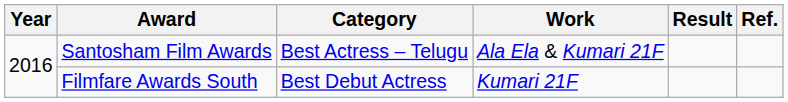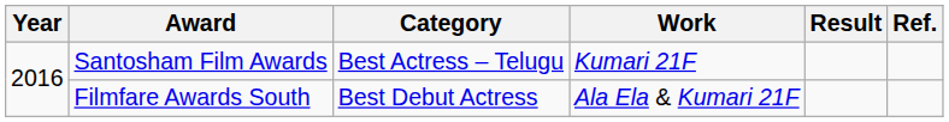 <table class="wikitable">
 <tr>
 <th>Year</th>
 <th>Award</th>
 <th>Category</th>
 <th>Work</th>
 <th>Result</th>
 <th>Ref.</th>
 </tr>
 <tr>
 <td rowspan="2">2016</td>
 <td><a href='#'>Santosham Film Awards</a></td>
 <td><a href='#'>Best Actress – Telugu</a></td>
-<td><em><a href='#'>Ala Ela</a></em> & <em><a href='#'>Kumari 21F</a></em></td>
+<td><em><a href='#'>Kumari 21F</a></em></td>
 <td></td>
 <td></td>
 </tr>
 <tr>
 <td><a href='#'>Filmfare Awards South</a></td>
 <td><a href='#'>Best Debut Actress</a></td>
-<td><em><a href='#'>Kumari 21F</a></em></td>
+<td><em><a href='#'>Ala Ela</a></em> & <em><a href='#'>Kumari 21F</a></em></td>
 <td></td>
 <td></td>
 </tr>
 </table>
